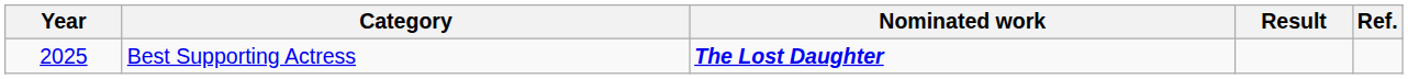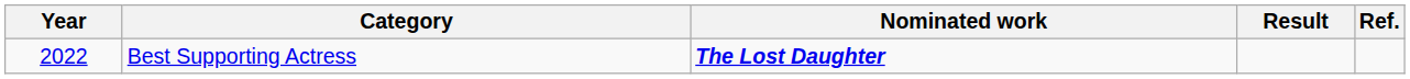 <table class=wikitable>
 <tr>
 <th scope="col" style="width:5em;">Year</th>
 <th scope="col" style="width:26em;">Category</th>
 <th scope="col" style="width:25em;">Nominated work</th>
 <th scope="col" style="width:5em;">Result</th>
 <th>Ref.</th>
 </tr>
 <tr>
-<td style="text-align:center;"><a href='#'>2025</a></td>
+<td style="text-align:center;"><a href='#'>2022</a></td>
 <td><a href='#'>Best Supporting Actress</a></td>
 <td><strong><em><a href='#'>The Lost Daughter</a></em></strong></td>
 <td></td>
 <td style="text-align:center;"></td>
 </tr>
 </table>
